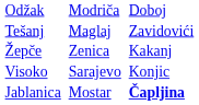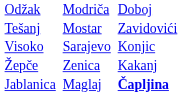 <table>
 <tr>
 <td><a href='#'>Odžak</a></td>
 <td></td>
 <td><a href='#'>Modriča</a></td>
 <td></td>
 <td><a href='#'>Doboj</a></td>
 </tr>
 <tr>
 <td><a href='#'>Tešanj</a></td>
 <td></td>
-<td><a href='#'>Maglaj</a></td>
+<td><a href='#'>Mostar</a></td>
 <td></td>
 <td><a href='#'>Zavidovići</a></td>
+</tr>
+<tr>
+<td><a href='#'>Visoko</a></td>
+<td></td>
+<td><a href='#'>Sarajevo</a></td>
+<td></td>
+<td><a href='#'>Konjic</a></td>
 </tr>
 <tr>
 <td><a href='#'>Žepče</a></td>
 <td></td>
 <td><a href='#'>Zenica</a></td>
 <td></td>
 <td><a href='#'>Kakanj</a></td>
 </tr>
 <tr>
-<td><a href='#'>Visoko</a></td>
-<td></td>
-<td><a href='#'>Sarajevo</a></td>
-<td></td>
-<td><a href='#'>Konjic</a></td>
-</tr>
-<tr>
 <td><a href='#'>Jablanica</a></td>
 <td></td>
-<td><a href='#'>Mostar</a></td>
+<td><a href='#'>Maglaj</a></td>
 <td></td>
 <td><strong><a href='#'>Čapljina</a></strong></td>
 </tr>
 </table>
